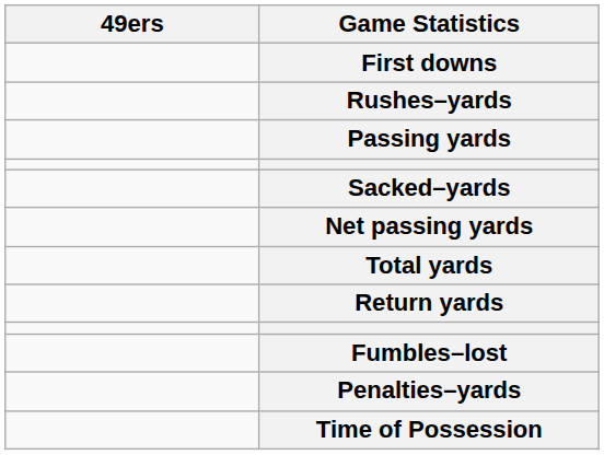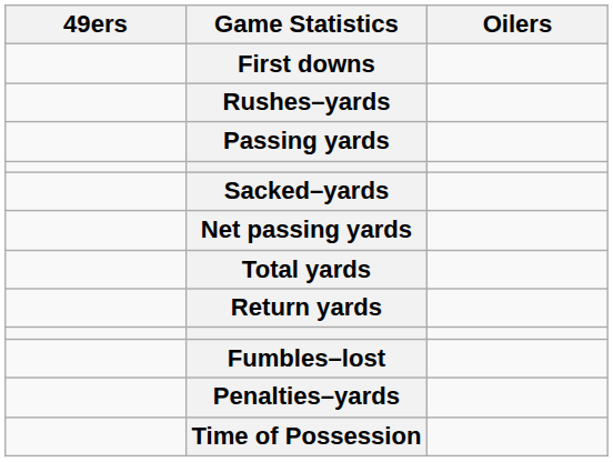 <table class="wikitable" style="margin: 1em auto 1em auto">
 <tr>
 <th style="width:30%;">49ers</th>
 <th style="width:40%;">Game Statistics</th>
+<th style="width:30%;">Oilers</th>
 </tr>
 <tr>
 <td style="text-align:right;"></td>
 <th>First downs</th>
+<td></td>
 </tr>
 <tr>
 <td style="text-align:right;"></td>
 <th>Rushes–yards</th>
+<td></td>
 </tr>
 <tr>
 <td style="text-align:right;"></td>
 <th>Passing yards</th>
+<td></td>
 </tr>
 <tr>
 <td style="text-align:right;"></td>
 <th></th>
+<td></td>
 </tr>
 <tr>
 <td style="text-align:right;"></td>
 <th>Sacked–yards</th>
+<td></td>
 </tr>
 <tr>
 <td style="text-align:right;"></td>
 <th>Net passing yards</th>
+<td></td>
 </tr>
 <tr>
 <td style="text-align:right;"></td>
 <th>Total yards</th>
+<td></td>
 </tr>
 <tr>
 <td style="text-align:right;"></td>
 <th>Return yards</th>
+<td></td>
 </tr>
 <tr>
 <td style="text-align:right;"></td>
 <th></th>
+<td></td>
 </tr>
 <tr>
 <td style="text-align:right;"></td>
 <th>Fumbles–lost</th>
+<td></td>
 </tr>
 <tr>
 <td style="text-align:right;"></td>
 <th>Penalties–yards</th>
+<td></td>
 </tr>
 <tr>
 <td style="text-align:right;"></td>
 <th>Time of Possession</th>
+<td></td>
 </tr>
 </table>
